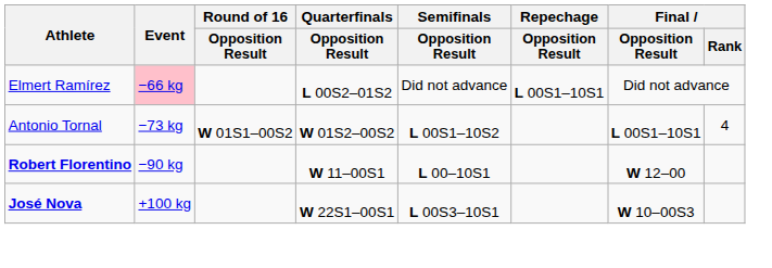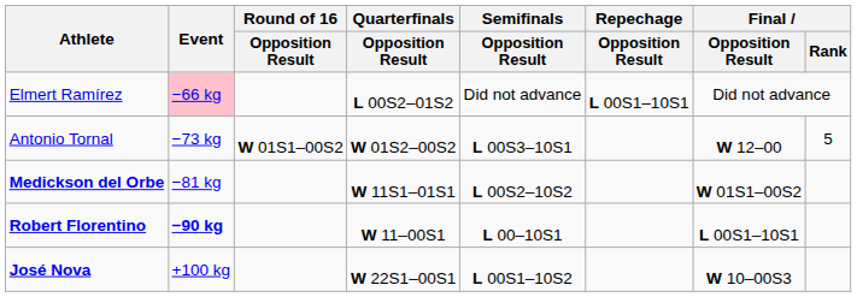 <table class="wikitable" style="font-size:90%">
 <tr>
 <th rowspan=2>Athlete</th>
 <th rowspan=2>Event</th>
 <th>Round of 16</th>
 <th>Quarterfinals</th>
 <th>Semifinals</th>
 <th>Repechage</th>
 <th colspan=2>Final / </th>
 </tr>
 <tr style="font-size:95%">
 <th>Opposition<br>Result</th>
 <th>Opposition<br>Result</th>
 <th>Opposition<br>Result</th>
 <th>Opposition<br>Result</th>
 <th>Opposition<br>Result</th>
 <th>Rank</th>
 </tr>
 <tr align=center>
 <td align=left><a href='#'>Elmert Ramírez</a></td>
 <td align=left style="background: pink;"><a href='#'>−66 kg</a></td>
 <td></td>
 <td><br><strong>L</strong> 00S2–01S2</td>
 <td>Did not advance</td>
 <td><br><strong>L</strong> 00S1–10S1</td>
 <td colspan=2>Did not advance</td>
 </tr>
 <tr align=center>
 <td align=left><a href='#'>Antonio Tornal</a></td>
 <td align=left><a href='#'>−73 kg</a></td>
 <td><br><strong>W</strong> 01S1–00S2</td>
 <td><br><strong>W</strong> 01S2–00S2</td>
-<td><br><strong>L</strong> 00S1–10S2</td>
+<td><br><strong>L</strong> 00S3–10S1</td>
 <td></td>
-<td><br><strong>L</strong> 00S1–10S1</td>
-<td>4</td>
+<td><br><strong>W</strong> 12–00</td>
+<td>5</td>
+</tr>
+<tr align=center>
+<td align=left><strong><a href='#'>Medickson del Orbe</a></strong></td>
+<td align=left><a href='#'>−81 kg</a></td>
+<td></td>
+<td><br><strong>W</strong> 11S1–01S1</td>
+<td><br><strong>L</strong> 00S2–10S2</td>
+<td></td>
+<td><br><strong>W</strong> 01S1–00S2</td>
+<td></td>
 </tr>
 <tr align=center>
 <td align=left><strong><a href='#'>Robert Florentino</a></strong></td>
-<td align=left><a href='#'>−90 kg</a></td>
+<td align=left><strong><a href='#'>−90 kg</a></strong></td>
 <td></td>
 <td><br><strong>W</strong> 11–00S1</td>
 <td><br><strong>L</strong> 00–10S1</td>
 <td></td>
-<td><br><strong>W</strong> 12–00</td>
+<td><br><strong>L</strong> 00S1–10S1</td>
 <td></td>
 </tr>
 <tr align=center>
 <td align=left><strong><a href='#'>José Nova</a></strong></td>
 <td align=left><a href='#'>+100 kg</a></td>
 <td></td>
 <td><br><strong>W</strong> 22S1–00S1</td>
-<td><br><strong>L</strong> 00S3–10S1</td>
+<td><br><strong>L</strong> 00S1–10S2</td>
 <td></td>
 <td><br><strong>W</strong> 10–00S3</td>
 <td></td>
 </tr>
 </table>
